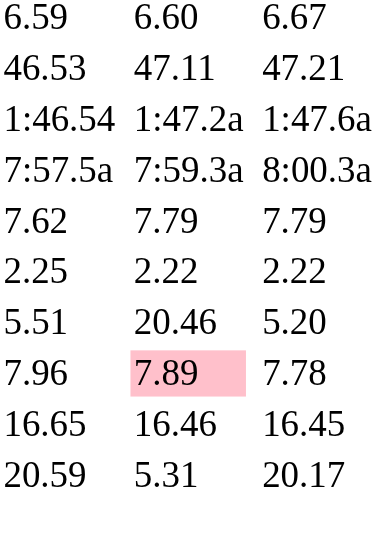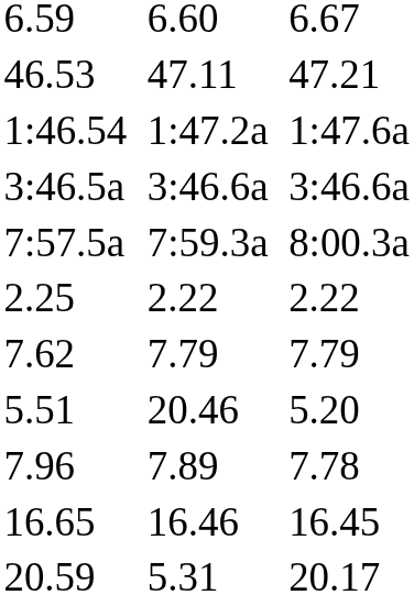 <table>
 <tr>
 <td></td>
 <td></td>
 <td>6.59</td>
 <td></td>
 <td>6.60</td>
 <td></td>
 <td>6.67</td>
 </tr>
 <tr>
 <td></td>
 <td></td>
 <td>46.53</td>
 <td></td>
 <td>47.11</td>
 <td></td>
 <td>47.21</td>
 </tr>
 <tr>
 <td></td>
 <td></td>
 <td>1:46.54 </td>
 <td></td>
 <td>1:47.2a</td>
 <td></td>
 <td>1:47.6a</td>
 </tr>
 <tr>
 <td></td>
 <td></td>
+<td>3:46.5a</td>
+<td></td>
+<td>3:46.6a</td>
+<td></td>
+<td>3:46.6a</td>
+</tr>
+<tr>
+<td></td>
+<td></td>
 <td>7:57.5a</td>
 <td></td>
 <td>7:59.3a</td>
 <td></td>
 <td>8:00.3a</td>
 </tr>
 <tr>
 <td></td>
 <td></td>
+<td>2.25 </td>
+<td></td>
+<td>2.22</td>
+<td></td>
+<td>2.22</td>
+</tr>
+<tr>
+<td></td>
+<td></td>
 <td>7.62 </td>
 <td></td>
 <td>7.79</td>
 <td></td>
 <td>7.79</td>
-</tr>
-<tr>
-<td></td>
-<td></td>
-<td>2.25 </td>
-<td></td>
-<td>2.22</td>
-<td></td>
-<td>2.22</td>
 </tr>
 <tr>
 <td></td>
 <td></td>
 <td>5.51 </td>
 <td></td>
 <td>20.46</td>
 <td></td>
 <td>5.20</td>
 </tr>
 <tr>
 <td></td>
 <td></td>
 <td>7.96</td>
 <td></td>
-<td style="background: pink;">7.89</td>
+<td>7.89</td>
 <td></td>
 <td>7.78</td>
 </tr>
 <tr>
 <td></td>
 <td></td>
 <td>16.65</td>
 <td></td>
 <td>16.46</td>
 <td></td>
 <td>16.45</td>
 </tr>
 <tr>
 <td></td>
 <td></td>
 <td>20.59</td>
 <td></td>
 <td>5.31</td>
 <td></td>
 <td>20.17</td>
 </tr>
 </table>
